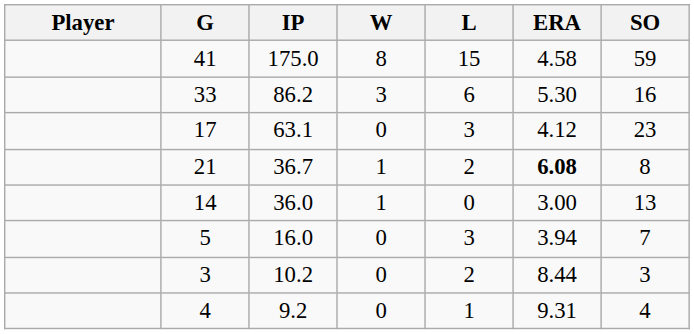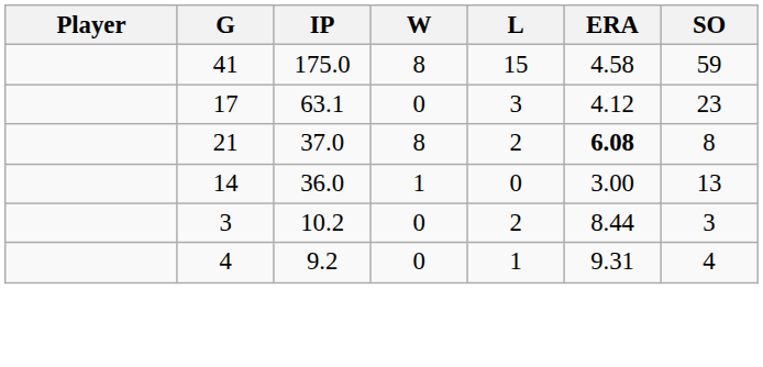 <table class="wikitable sortable">
 <tr>
 <th bgcolor="#DDDDFF" width="16%">Player</th>
 <th bgcolor="#DDDDFF" width="9%">G</th>
 <th bgcolor="#DDDDFF" width="9%">IP</th>
 <th bgcolor="#DDDDFF" width="9%">W</th>
 <th bgcolor="#DDDDFF" width="9%">L</th>
 <th bgcolor="#DDDDFF" width="9%">ERA</th>
 <th bgcolor="#DDDDFF" width="9%">SO</th>
 </tr>
 <tr align="center">
 <td></td>
 <td>41</td>
 <td>175.0</td>
 <td>8</td>
 <td>15</td>
 <td>4.58</td>
 <td>59</td>
 </tr>
 <tr align="center">
 <td></td>
-<td>33</td>
-<td>86.2</td>
-<td>3</td>
-<td>6</td>
-<td>5.30</td>
-<td>16</td>
-</tr>
-<tr align="center">
-<td></td>
 <td>17</td>
 <td>63.1</td>
 <td>0</td>
 <td>3</td>
 <td>4.12</td>
 <td>23</td>
 </tr>
 <tr align="center">
 <td></td>
 <td>21</td>
-<td>36.7</td>
-<td>1</td>
+<td>37.0</td>
+<td>8</td>
 <td>2</td>
 <td><strong>6.08</strong></td>
 <td>8</td>
 </tr>
 <tr align="center">
 <td></td>
 <td>14</td>
 <td>36.0</td>
 <td>1</td>
 <td>0</td>
 <td>3.00</td>
 <td>13</td>
-</tr>
-<tr align="center">
-<td></td>
-<td>5</td>
-<td>16.0</td>
-<td>0</td>
-<td>3</td>
-<td>3.94</td>
-<td>7</td>
 </tr>
 <tr align="center">
 <td></td>
 <td>3</td>
 <td>10.2</td>
 <td>0</td>
 <td>2</td>
 <td>8.44</td>
 <td>3</td>
 </tr>
 <tr align="center">
 <td></td>
 <td>4</td>
 <td>9.2</td>
 <td>0</td>
 <td>1</td>
 <td>9.31</td>
 <td>4</td>
 </tr>
 </table>
